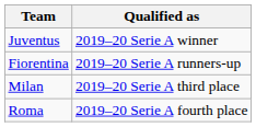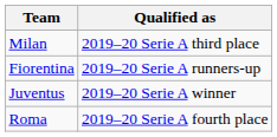 <table class="wikitable">
 <tr>
 <th>Team</th>
 <th>Qualified as</th>
 </tr>
 <tr>
-<td><a href='#'>Juventus</a></td>
-<td><a href='#'>2019–20 Serie A</a> winner</td>
+<td><a href='#'>Milan</a></td>
+<td><a href='#'>2019–20 Serie A</a> third place</td>
 </tr>
 <tr>
 <td><a href='#'>Fiorentina</a></td>
 <td><a href='#'>2019–20 Serie A</a> runners-up</td>
 </tr>
 <tr>
-<td><a href='#'>Milan</a></td>
-<td><a href='#'>2019–20 Serie A</a> third place</td>
+<td><a href='#'>Juventus</a></td>
+<td><a href='#'>2019–20 Serie A</a> winner</td>
 </tr>
 <tr>
 <td><a href='#'>Roma</a></td>
 <td><a href='#'>2019–20 Serie A</a> fourth place</td>
 </tr>
 </table>
